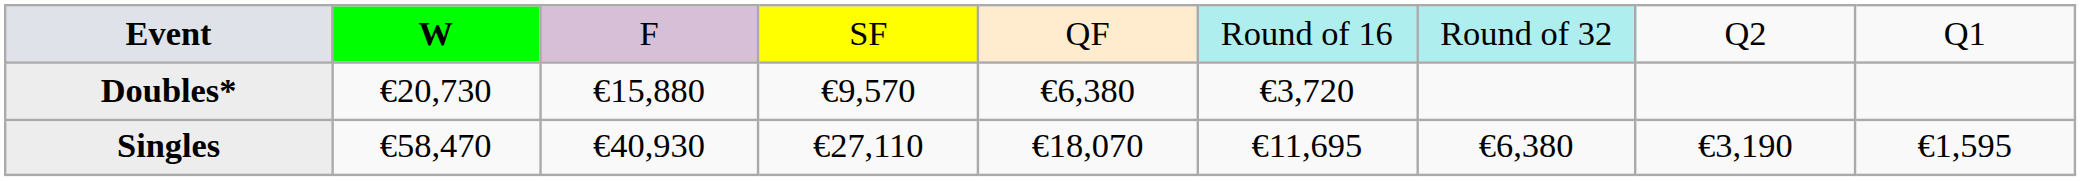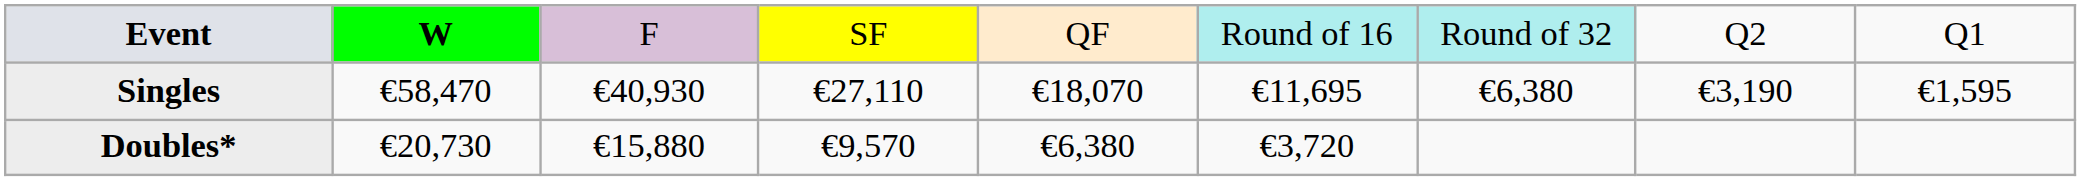 <table class=wikitable style=font-size:90%;text-align:center>
 <tr>
 <td style="width:130px; background:#dfe2e9;"><strong>Event</strong></td>
 <td style="width:80px; background:lime;"><strong>W</strong></td>
 <td style="width:85px; background:thistle;">F</td>
 <td style="width:85px; background:#ff0;">SF</td>
 <td style="width:85px; background:#ffebcd;">QF</td>
 <td style="width:85px; background:#afeeee;">Round of 16</td>
 <td style="width:85px; background:#afeeee;">Round of 32</td>
 <td width=85>Q2</td>
 <td width=85>Q1</td>
 </tr>
 <tr>
+<td style="background:#ededed;"><strong>Singles</strong></td>
+<td>€58,470</td>
+<td>€40,930</td>
+<td>€27,110</td>
+<td>€18,070</td>
+<td>€11,695</td>
+<td>€6,380</td>
+<td>€3,190</td>
+<td>€1,595</td>
+</tr>
+<tr>
 <td style="background:#ededed;"><strong>Doubles*</strong></td>
 <td>€20,730</td>
 <td>€15,880</td>
 <td>€9,570</td>
 <td>€6,380</td>
 <td>€3,720</td>
 <td></td>
 <td></td>
 <td></td>
 </tr>
-<tr>
-<td style="background:#ededed;"><strong>Singles</strong></td>
-<td>€58,470</td>
-<td>€40,930</td>
-<td>€27,110</td>
-<td>€18,070</td>
-<td>€11,695</td>
-<td>€6,380</td>
-<td>€3,190</td>
-<td>€1,595</td>
-</tr>
 </table>
